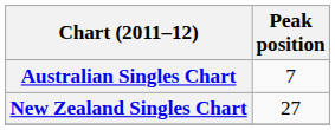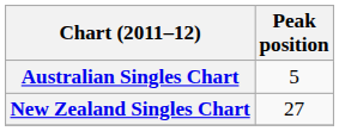 <table class="wikitable sortable plainrowheaders">
 <tr>
 <th scope="col">Chart (2011–12)</th>
 <th scope="col">Peak<br>position</th>
 </tr>
 <tr>
 <th scope="row"><a href='#'>Australian Singles Chart</a></th>
-<td style="text-align:center;">7</td>
+<td style="text-align:center;">5</td>
 </tr>
 <tr>
 <th scope="row"><a href='#'>New Zealand Singles Chart</a></th>
 <td style="text-align:center;">27</td>
 </tr>
 <tr>
 </tr>
 </table>
